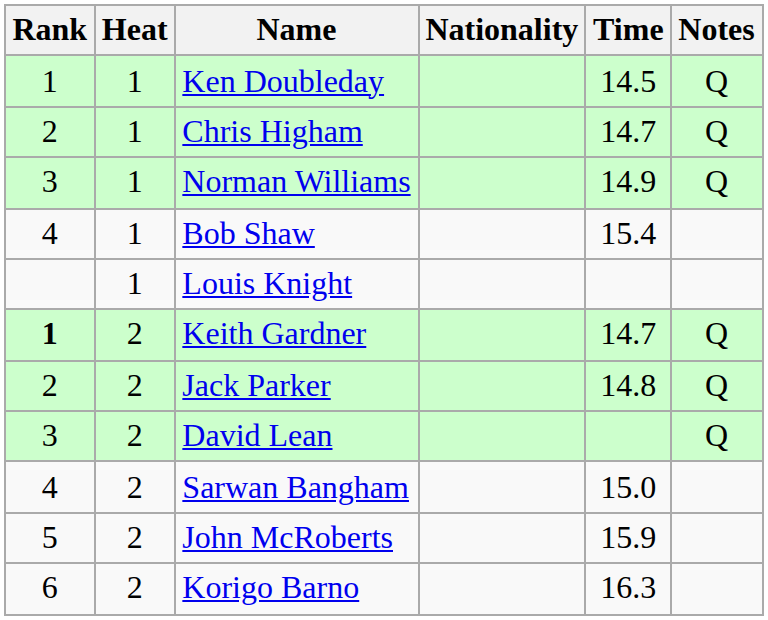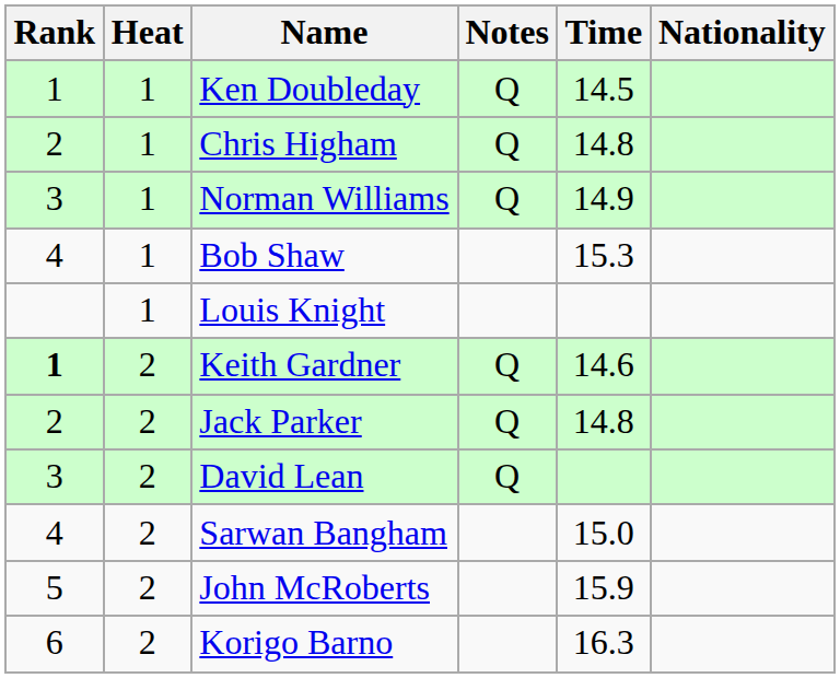 <table class="wikitable sortable" style="text-align:center">
 <tr>
 <th>Rank</th>
 <th>Heat</th>
 <th>Name</th>
+<th>Notes</th>
+<th>Time</th>
 <th>Nationality</th>
-<th>Time</th>
-<th>Notes</th>
 </tr>
 <tr bgcolor=ccffcc>
 <td>1</td>
 <td>1</td>
 <td align=left><a href='#'>Ken Doubleday</a></td>
+<td>Q</td>
+<td>14.5</td>
 <td align=left></td>
-<td>14.5</td>
-<td>Q</td>
 </tr>
 <tr bgcolor=ccffcc>
 <td>2</td>
 <td>1</td>
 <td align=left><a href='#'>Chris Higham</a></td>
+<td>Q</td>
+<td>14.8</td>
 <td align=left></td>
-<td>14.7</td>
-<td>Q</td>
 </tr>
 <tr bgcolor=ccffcc>
 <td>3</td>
 <td>1</td>
 <td align=left><a href='#'>Norman Williams</a></td>
+<td>Q</td>
+<td>14.9</td>
 <td align=left></td>
-<td>14.9</td>
-<td>Q</td>
 </tr>
 <tr>
 <td>4</td>
 <td>1</td>
 <td align=left><a href='#'>Bob Shaw</a></td>
+<td></td>
+<td>15.3</td>
 <td align=left></td>
-<td>15.4</td>
-<td></td>
 </tr>
 <tr>
 <td></td>
 <td>1</td>
 <td align=left><a href='#'>Louis Knight</a></td>
-<td align=left></td>
 <td></td>
 <td></td>
+<td align=left></td>
 </tr>
 <tr bgcolor=ccffcc>
 <td><strong>1</strong></td>
 <td>2</td>
 <td align=left><a href='#'>Keith Gardner</a></td>
+<td>Q</td>
+<td>14.6</td>
 <td align=left></td>
-<td>14.7</td>
-<td>Q</td>
 </tr>
 <tr bgcolor=ccffcc>
 <td>2</td>
 <td>2</td>
 <td align=left><a href='#'>Jack Parker</a></td>
+<td>Q</td>
+<td>14.8</td>
 <td align=left></td>
-<td>14.8</td>
-<td>Q</td>
 </tr>
 <tr bgcolor=ccffcc>
 <td>3</td>
 <td>2</td>
 <td align=left><a href='#'>David Lean</a></td>
+<td>Q</td>
+<td></td>
 <td align=left></td>
-<td></td>
-<td>Q</td>
 </tr>
 <tr>
 <td>4</td>
 <td>2</td>
 <td align=left><a href='#'>Sarwan Bangham</a></td>
+<td></td>
+<td>15.0</td>
 <td align=left></td>
-<td>15.0</td>
-<td></td>
 </tr>
 <tr>
 <td>5</td>
 <td>2</td>
 <td align=left><a href='#'>John McRoberts</a></td>
+<td></td>
+<td>15.9</td>
 <td align=left></td>
-<td>15.9</td>
-<td></td>
 </tr>
 <tr>
 <td>6</td>
 <td>2</td>
 <td align=left><a href='#'>Korigo Barno</a></td>
+<td></td>
+<td>16.3</td>
 <td align=left></td>
-<td>16.3</td>
-<td></td>
 </tr>
 </table>
